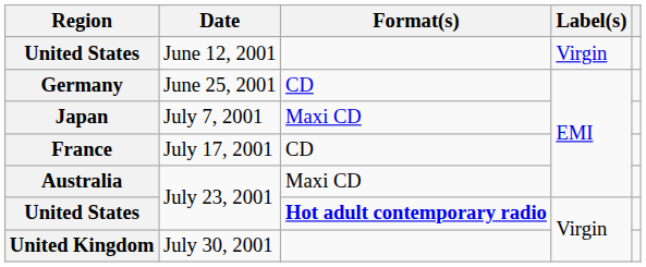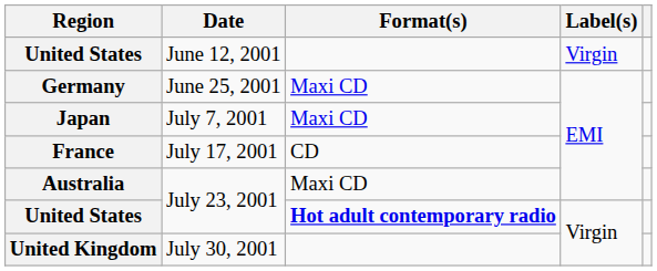 <table class="wikitable plainrowheaders">
 <tr>
 <th scope="col">Region</th>
 <th scope="col">Date</th>
 <th scope="col">Format(s)</th>
 <th scope="col">Label(s)</th>
 <th scope="col"></th>
 </tr>
 <tr>
 <th scope="row">United States</th>
 <td>June 12, 2001</td>
 <td></td>
 <td><a href='#'>Virgin</a></td>
 <td></td>
 </tr>
 <tr>
 <th scope="row">Germany</th>
 <td>June 25, 2001</td>
-<td><a href='#'>CD</a></td>
+<td><a href='#'>Maxi CD</a></td>
 <td rowspan="4"><a href='#'>EMI</a></td>
 <td></td>
 </tr>
 <tr>
 <th scope="row">Japan</th>
 <td>July 7, 2001</td>
 <td><a href='#'>Maxi CD</a></td>
 <td></td>
 </tr>
 <tr>
 <th scope="row">France</th>
 <td>July 17, 2001</td>
 <td>CD</td>
 <td></td>
 </tr>
 <tr>
 <th scope="row">Australia</th>
 <td rowspan="2">July 23, 2001</td>
 <td>Maxi CD</td>
 <td></td>
 </tr>
 <tr>
 <th scope="row">United States</th>
 <td><strong><a href='#'>Hot adult contemporary radio</a></strong></td>
 <td rowspan="2">Virgin</td>
 <td></td>
 </tr>
 <tr>
 <th scope="row">United Kingdom</th>
 <td>July 30, 2001</td>
 <td></td>
 <td></td>
 </tr>
 </table>
